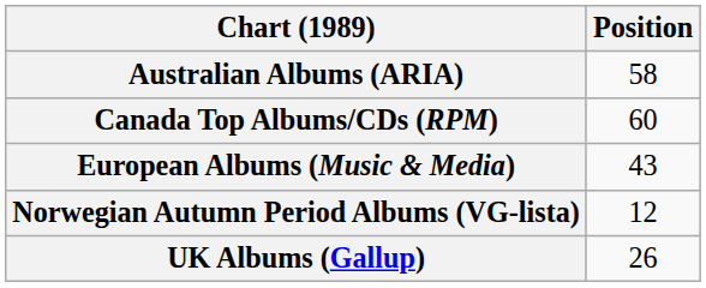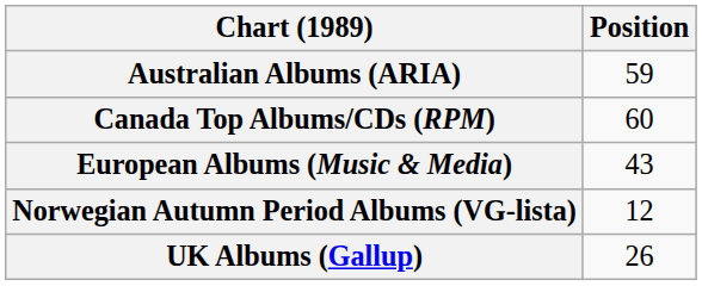 <table class="wikitable sortable plainrowheaders" style="text-align:center">
 <tr>
 <th scope="col">Chart (1989)</th>
 <th scope="col">Position</th>
 </tr>
 <tr>
 <th scope="row">Australian Albums (ARIA)</th>
-<td>58</td>
+<td>59</td>
 </tr>
 <tr>
 <th scope="row">Canada Top Albums/CDs (<em>RPM</em>)</th>
 <td>60</td>
 </tr>
 <tr>
 <th scope="row">European Albums (<em>Music & Media</em>)</th>
 <td>43</td>
 </tr>
 <tr>
 <th scope="row">Norwegian Autumn Period Albums (VG-lista)</th>
 <td>12</td>
 </tr>
 <tr>
 <th scope="row">UK Albums (<a href='#'>Gallup</a>)</th>
 <td>26</td>
 </tr>
 </table>
